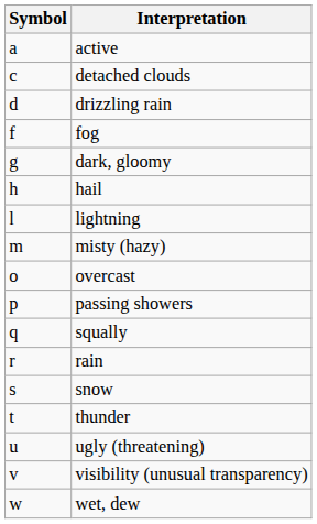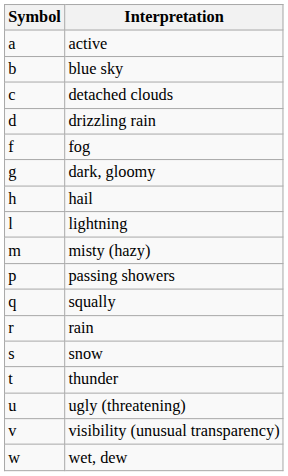 <table class="wikitable">
 <tr>
 <th>Symbol</th>
 <th>Interpretation</th>
 </tr>
 <tr>
 <td>a</td>
 <td>active</td>
+</tr>
+<tr>
+<td>b</td>
+<td>blue sky</td>
 </tr>
 <tr>
 <td>c</td>
 <td>detached clouds</td>
 </tr>
 <tr>
 <td>d</td>
 <td>drizzling rain</td>
 </tr>
 <tr>
 <td>f</td>
 <td>fog</td>
 </tr>
 <tr>
 <td>g</td>
 <td>dark, gloomy</td>
 </tr>
 <tr>
 <td>h</td>
 <td>hail</td>
 </tr>
 <tr>
 <td>l</td>
 <td>lightning</td>
 </tr>
 <tr>
 <td>m</td>
 <td>misty (hazy)</td>
-</tr>
-<tr>
-<td>o</td>
-<td>overcast</td>
 </tr>
 <tr>
 <td>p</td>
 <td>passing showers</td>
 </tr>
 <tr>
 <td>q</td>
 <td>squally</td>
 </tr>
 <tr>
 <td>r</td>
 <td>rain</td>
 </tr>
 <tr>
 <td>s</td>
 <td>snow</td>
 </tr>
 <tr>
 <td>t</td>
 <td>thunder</td>
 </tr>
 <tr>
 <td>u</td>
 <td>ugly (threatening)</td>
 </tr>
 <tr>
 <td>v</td>
 <td>visibility (unusual transparency)</td>
 </tr>
 <tr>
 <td>w</td>
 <td>wet, dew</td>
 </tr>
 </table>
